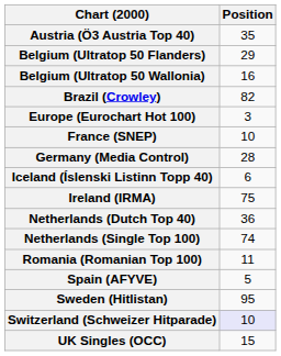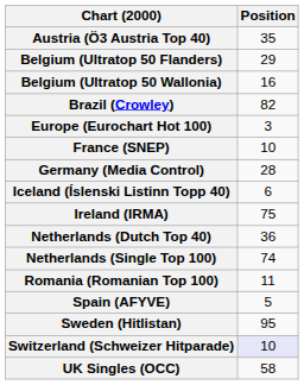 <table class="wikitable sortable plainrowheaders" style="text-align:center">
 <tr>
 <th>Chart (2000)</th>
 <th>Position</th>
 </tr>
 <tr>
 <th scope="row">Austria (Ö3 Austria Top 40)</th>
 <td>35</td>
 </tr>
 <tr>
 <th scope="row">Belgium (Ultratop 50 Flanders)</th>
 <td>29</td>
 </tr>
 <tr>
 <th scope="row">Belgium (Ultratop 50 Wallonia)</th>
 <td>16</td>
 </tr>
 <tr>
 <th scope="row">Brazil (<a href='#'>Crowley</a>)</th>
 <td>82</td>
 </tr>
 <tr>
 <th scope="row">Europe (Eurochart Hot 100)</th>
 <td>3</td>
 </tr>
 <tr>
 <th scope="row">France (SNEP)</th>
 <td>10</td>
 </tr>
 <tr>
 <th scope="row">Germany (Media Control)</th>
 <td>28</td>
 </tr>
 <tr>
 <th scope="row">Iceland (Íslenski Listinn Topp 40)</th>
 <td>6</td>
 </tr>
 <tr>
 <th scope="row">Ireland (IRMA)</th>
 <td>75</td>
 </tr>
 <tr>
 <th scope="row">Netherlands (Dutch Top 40)</th>
 <td>36</td>
 </tr>
 <tr>
 <th scope="row">Netherlands (Single Top 100)</th>
 <td>74</td>
 </tr>
 <tr>
 <th scope="row">Romania (Romanian Top 100)</th>
 <td>11</td>
 </tr>
 <tr>
 <th scope="row">Spain (AFYVE)</th>
 <td>5</td>
 </tr>
 <tr>
 <th scope="row">Sweden (Hitlistan)</th>
 <td>95</td>
 </tr>
 <tr>
 <th scope="row">Switzerland (Schweizer Hitparade)</th>
 <td style="background: lavender;">10</td>
 </tr>
 <tr>
 <th scope="row">UK Singles (OCC)</th>
-<td>15</td>
+<td>58</td>
 </tr>
 </table>
